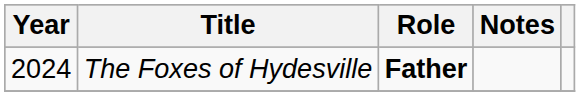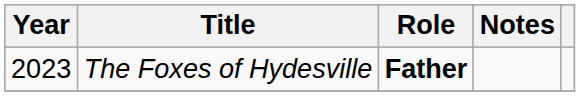 <table class="wikitable sortable">
 <tr>
 <th>Year</th>
 <th>Title</th>
 <th>Role</th>
 <th class="unsortable">Notes</th>
 <th class="unsortable"></th>
 </tr>
 <tr>
-<td>2024</td>
+<td>2023</td>
 <td><em>The Foxes of Hydesville</em></td>
 <td><strong>Father</strong></td>
 <td></td>
 <td></td>
 </tr>
 <tr>
 </tr>
 </table>
